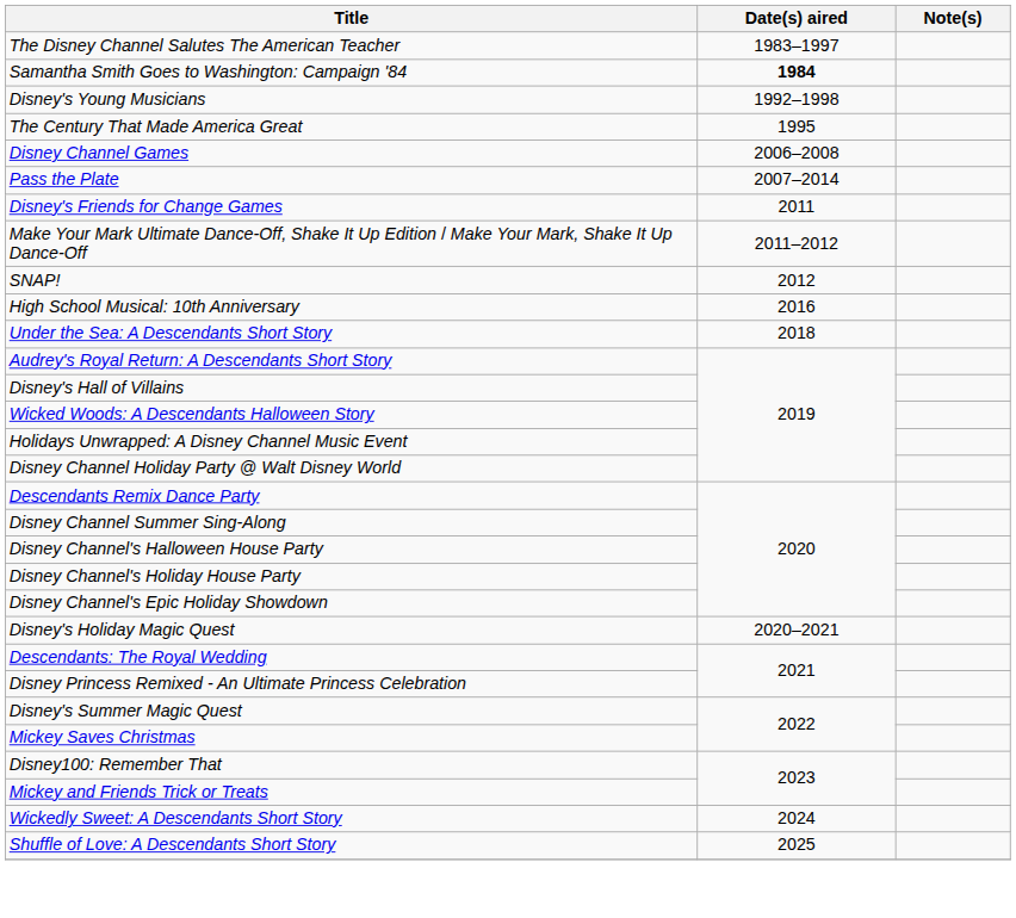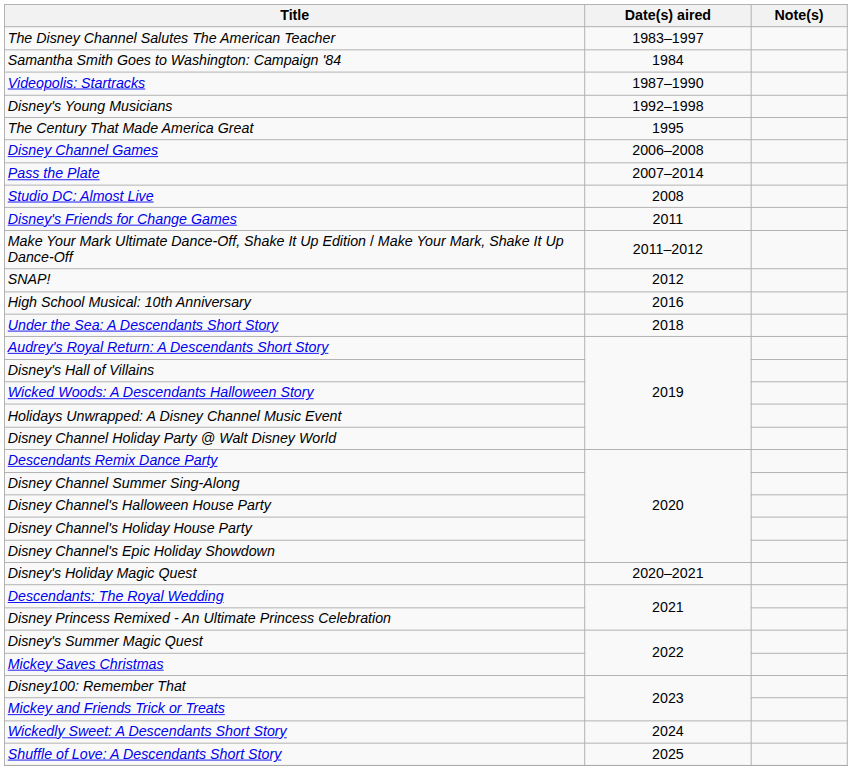 <table class="wikitable plainrowheaders sortable" style="width:75%;text-align:center;">
 <tr>
 <th scope="col" style="width:35%;">Title</th>
 <th scope="col" style="width:10%;">Date(s) aired</th>
 <th class="unsortable" style="width:5%;">Note(s)</th>
 </tr>
 <tr>
 <td scope="row" style="text-align:left;"><em>The Disney Channel Salutes The American Teacher</em></td>
 <td>1983–1997</td>
 <td></td>
 </tr>
 <tr>
 <td scope="row" style="text-align:left;"><em>Samantha Smith Goes to Washington: Campaign '84</em></td>
-<td><strong>1984</strong></td>
+<td>1984</td>
+<td></td>
+</tr>
+<tr>
+<td scope="row" style="text-align:left;"><em><a href='#'>Videopolis: Startracks</a></em></td>
+<td>1987–1990</td>
 <td></td>
 </tr>
 <tr>
 <td scope="row" style="text-align:left;"><em>Disney's Young Musicians</em></td>
 <td>1992–1998</td>
 <td></td>
 </tr>
 <tr>
 <td scope="row" style="text-align:left;"><em>The Century That Made America Great</em></td>
 <td>1995</td>
 <td></td>
 </tr>
 <tr>
 <td scope="row" style="text-align:left;"><em><a href='#'>Disney Channel Games</a></em></td>
 <td>2006–2008</td>
 <td></td>
 </tr>
 <tr>
 <td scope="row" style="text-align:left;"><em><a href='#'>Pass the Plate</a></em></td>
 <td>2007–2014</td>
+<td></td>
+</tr>
+<tr>
+<td scope="row" style="text-align:left;"><em><a href='#'>Studio DC: Almost Live</a></em></td>
+<td>2008</td>
 <td></td>
 </tr>
 <tr>
 <td scope="row" style="text-align:left;"><em><a href='#'>Disney's Friends for Change Games</a></em></td>
 <td>2011</td>
 <td></td>
 </tr>
 <tr>
 <td scope="row" style="text-align:left;"><em>Make Your Mark Ultimate Dance-Off, Shake It Up Edition</em> / <em>Make Your Mark, Shake It Up Dance-Off</em></td>
 <td>2011–2012</td>
 <td></td>
 </tr>
 <tr>
 <td scope="row" style="text-align:left;"><em>SNAP!</em></td>
 <td>2012</td>
 <td></td>
 </tr>
 <tr>
 <td scope="row" style="text-align:left;"><em>High School Musical: 10th Anniversary</em></td>
 <td>2016</td>
 <td></td>
 </tr>
 <tr>
 <td scope="row" style="text-align:left;"><em><a href='#'>Under the Sea: A Descendants Short Story</a></em></td>
 <td>2018</td>
 <td></td>
 </tr>
 <tr>
 <td scope="row" style="text-align:left;"><em><a href='#'>Audrey's Royal Return: A Descendants Short Story</a></em></td>
 <td rowspan="5">2019</td>
 <td></td>
 </tr>
 <tr>
 <td scope="row" style="text-align:left;"><em>Disney's Hall of Villains</em></td>
 <td></td>
 </tr>
 <tr>
 <td scope="row" style="text-align:left;"><em><a href='#'>Wicked Woods: A Descendants Halloween Story</a></em></td>
 <td></td>
 </tr>
 <tr>
 <td scope="row" style="text-align:left;"><em>Holidays Unwrapped: A Disney Channel Music Event</em></td>
 <td></td>
 </tr>
 <tr>
 <td scope="row" style="text-align:left;"><em>Disney Channel Holiday Party @ Walt Disney World</em></td>
 <td></td>
 </tr>
 <tr>
 <td scope="row" style="text-align:left;"><em><a href='#'>Descendants Remix Dance Party</a></em></td>
 <td rowspan="5">2020</td>
 <td></td>
 </tr>
 <tr>
 <td scope="row" style="text-align:left;"><em>Disney Channel Summer Sing-Along</em></td>
 <td></td>
 </tr>
 <tr>
 <td scope="row" style="text-align:left;"><em>Disney Channel's Halloween House Party</em></td>
 <td></td>
 </tr>
 <tr>
 <td scope="row" style="text-align:left;"><em>Disney Channel's Holiday House Party</em></td>
 <td></td>
 </tr>
 <tr>
 <td scope="row" style="text-align:left;"><em>Disney Channel's Epic Holiday Showdown</em></td>
 <td></td>
 </tr>
 <tr>
 <td scope="row" style="text-align:left;"><em>Disney's Holiday Magic Quest</em></td>
 <td>2020–2021</td>
 <td></td>
 </tr>
 <tr>
 <td scope="row" style="text-align:left;"><em><a href='#'>Descendants: The Royal Wedding</a></em></td>
 <td rowspan="2">2021</td>
 <td></td>
 </tr>
 <tr>
 <td scope="row" style="text-align:left;"><em>Disney Princess Remixed - An Ultimate Princess Celebration</em></td>
 <td></td>
 </tr>
 <tr>
 <td scope="row" style="text-align:left;"><em>Disney's Summer Magic Quest</em></td>
 <td rowspan="2">2022</td>
 <td></td>
 </tr>
 <tr>
 <td scope="row" style="text-align:left;"><em><a href='#'>Mickey Saves Christmas</a></em></td>
 <td></td>
 </tr>
 <tr>
 <td scope="row" style="text-align:left;"><em>Disney100: Remember That</em></td>
 <td rowspan="2">2023</td>
 <td></td>
 </tr>
 <tr>
 <td scope="row" style="text-align:left;"><em><a href='#'>Mickey and Friends Trick or Treats</a></em></td>
 <td></td>
 </tr>
 <tr>
 <td scope="row" style="text-align:left;"><em><a href='#'>Wickedly Sweet: A Descendants Short Story</a></em></td>
 <td>2024</td>
 <td></td>
 </tr>
 <tr>
 <td scope="row" style="text-align:left;"><em><a href='#'>Shuffle of Love: A Descendants Short Story</a></em></td>
 <td>2025</td>
 <td></td>
 </tr>
 <tr>
 </tr>
 </table>
